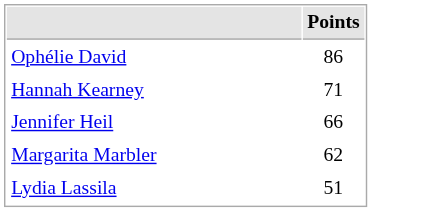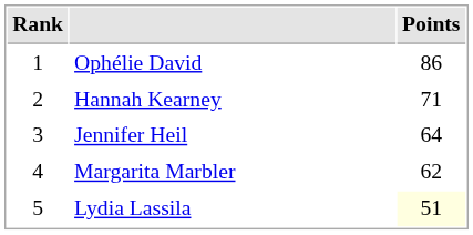 <table cellspacing="1" cellpadding="3" style="border:1px solid #AAAAAA;font-size:86%">
 <tr bgcolor="#E4E4E4">
+<th style="border-bottom:1px solid #AAAAAA" width=10>Rank</th>
 <th style="border-bottom:1px solid #AAAAAA" width=200></th>
 <th style="border-bottom:1px solid #AAAAAA" width=20>Points</th>
 </tr>
 <tr>
+<td align="center">1</td>
 <td> <a href='#'>Ophélie David</a></td>
 <td align=center>86</td>
 </tr>
 <tr>
+<td align="center">2</td>
 <td> <a href='#'>Hannah Kearney</a></td>
 <td align=center>71</td>
 </tr>
 <tr>
+<td align="center">3</td>
 <td> <a href='#'>Jennifer Heil</a></td>
-<td align=center>66</td>
+<td align=center>64</td>
 </tr>
 <tr>
+<td align="center">4</td>
 <td> <a href='#'>Margarita Marbler</a></td>
 <td align=center>62</td>
 </tr>
 <tr>
+<td align="center">5</td>
 <td> <a href='#'>Lydia Lassila</a></td>
-<td align=center>51</td>
+<td align=center style="background: lightyellow;">51</td>
 </tr>
 </table>
